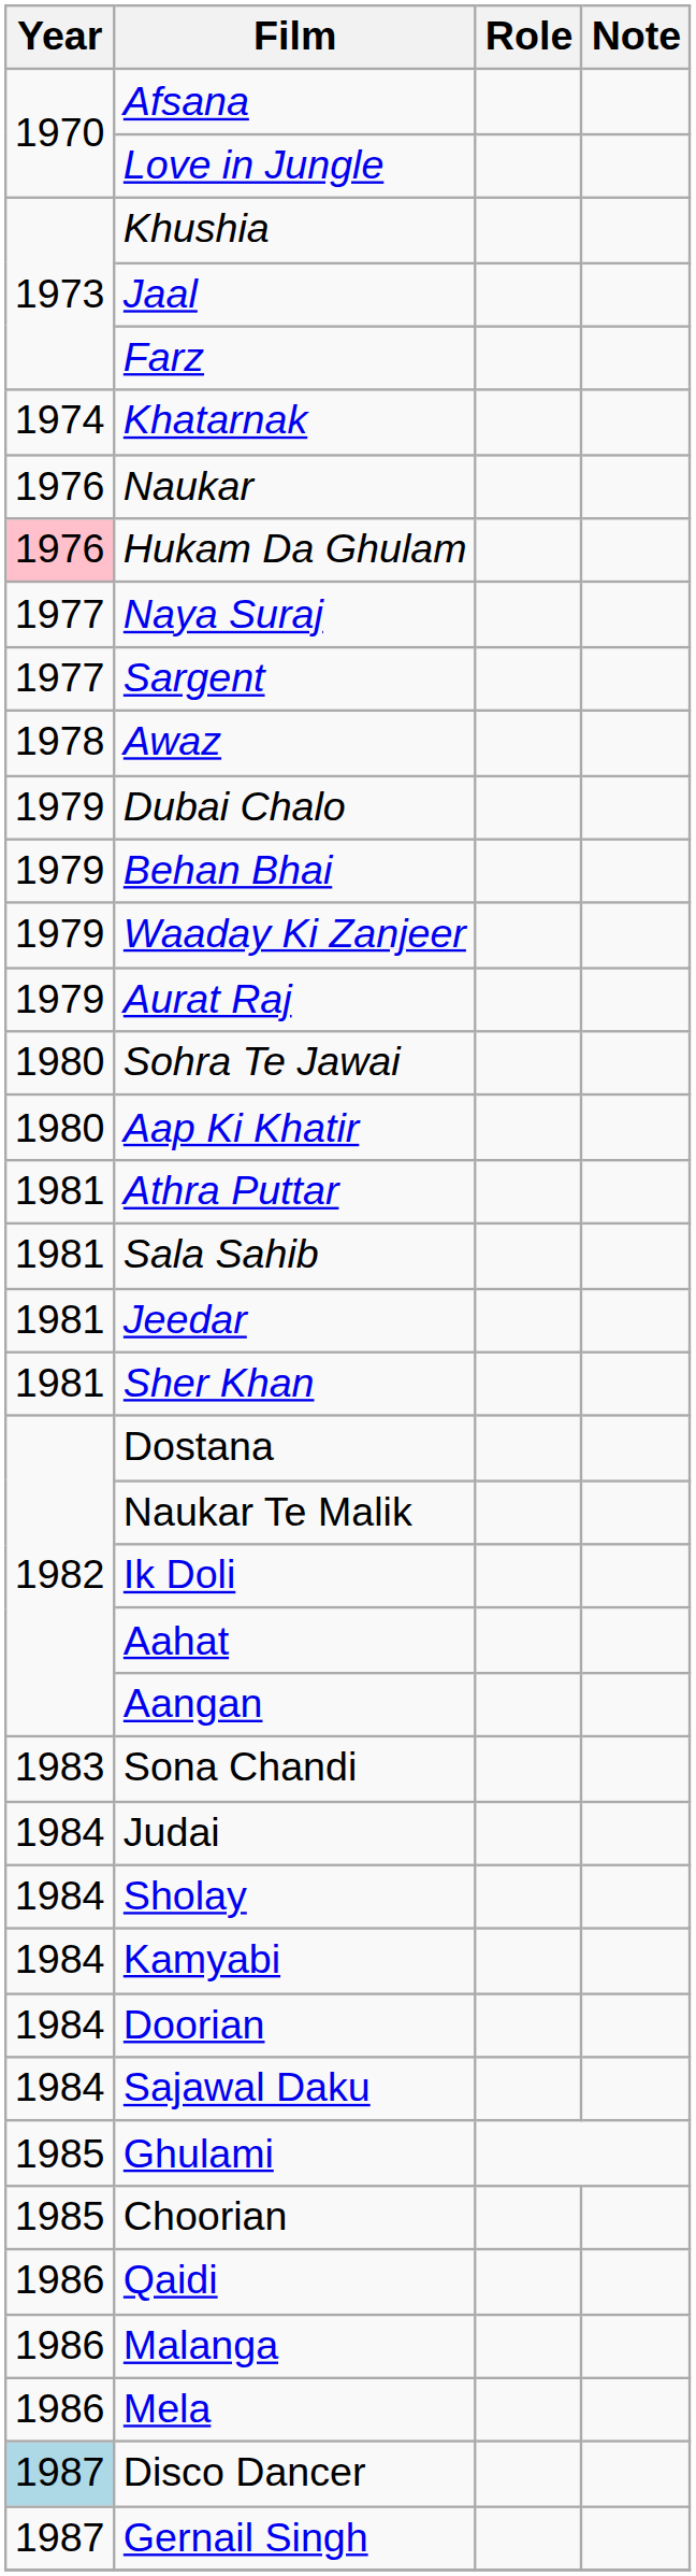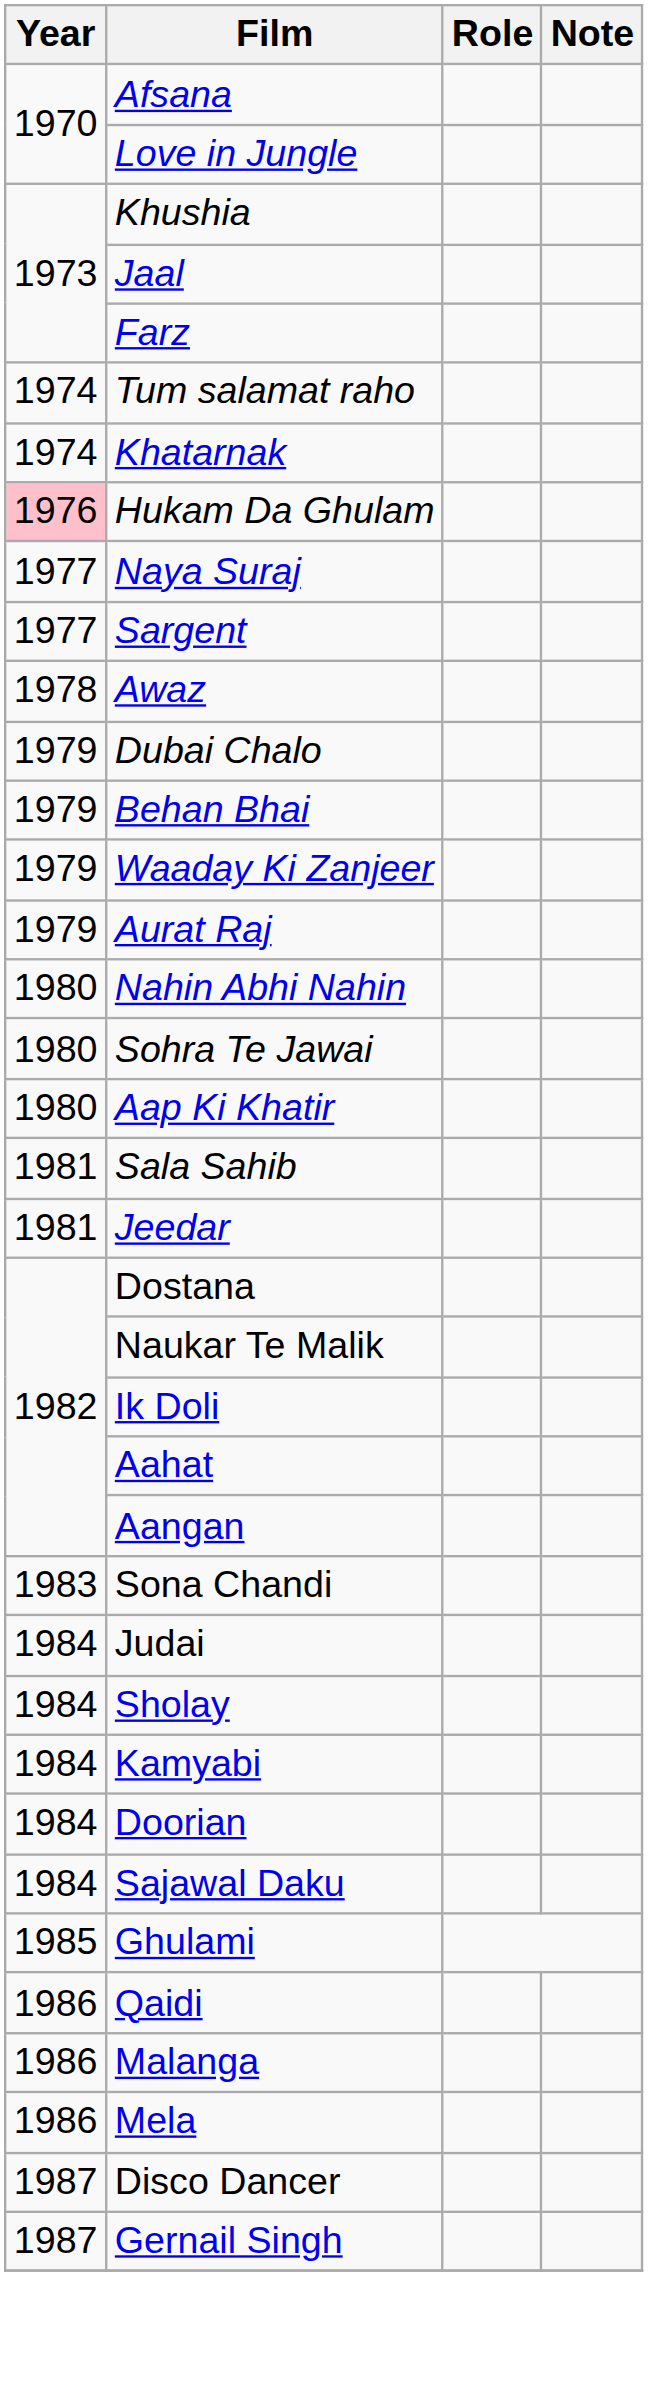 <table class="wikitable">
 <tr>
 <th>Year</th>
 <th>Film</th>
 <th>Role</th>
 <th>Note</th>
 </tr>
 <tr>
 <td rowspan=2>1970</td>
 <td><em><a href='#'>Afsana</a></em></td>
 <td></td>
 <td></td>
 </tr>
 <tr>
 <td><em><a href='#'>Love in Jungle</a></em></td>
 <td></td>
 <td></td>
 </tr>
 <tr>
 <td rowspan=3>1973</td>
 <td><em>Khushia</em></td>
 <td></td>
 <td></td>
 </tr>
 <tr>
 <td><em><a href='#'>Jaal</a></em></td>
 <td></td>
 <td></td>
 </tr>
 <tr>
 <td><em><a href='#'>Farz</a></em></td>
 <td></td>
 <td></td>
 </tr>
 <tr>
 <td>1974</td>
-<td><em><a href='#'>Khatarnak</a></em></td>
+<td><em>Tum salamat raho</em></td>
 <td></td>
 <td></td>
 </tr>
 <tr>
-<td>1976</td>
-<td><em>Naukar</em></td>
+<td>1974</td>
+<td><em><a href='#'>Khatarnak</a></em></td>
 <td></td>
 <td></td>
 </tr>
 <tr>
 <td style="background: pink;">1976</td>
 <td><em>Hukam Da Ghulam</em></td>
 <td></td>
 <td></td>
 </tr>
 <tr>
 <td>1977</td>
 <td><em><a href='#'>Naya Suraj</a></em></td>
 <td></td>
 <td></td>
 </tr>
 <tr>
 <td>1977</td>
 <td><em><a href='#'>Sargent</a></em></td>
 <td></td>
 <td></td>
 </tr>
 <tr>
 <td>1978</td>
 <td><em><a href='#'>Awaz</a></em></td>
 <td></td>
 <td></td>
 </tr>
 <tr>
 <td>1979</td>
 <td><em>Dubai Chalo</em></td>
 <td></td>
 <td></td>
 </tr>
 <tr>
 <td>1979</td>
 <td><em><a href='#'>Behan Bhai</a></em></td>
 <td></td>
 <td></td>
 </tr>
 <tr>
 <td>1979</td>
 <td><em><a href='#'>Waaday Ki Zanjeer</a></em></td>
 <td></td>
 <td></td>
 </tr>
 <tr>
 <td>1979</td>
 <td><em><a href='#'>Aurat Raj</a></em></td>
 <td></td>
 <td></td>
 </tr>
 <tr>
 <td>1980</td>
+<td><em><a href='#'>Nahin Abhi Nahin</a></em></td>
+<td></td>
+<td></td>
+</tr>
+<tr>
+<td>1980</td>
 <td><em>Sohra Te Jawai</em></td>
 <td></td>
 <td></td>
 </tr>
 <tr>
 <td>1980</td>
 <td><em><a href='#'>Aap Ki Khatir</a></em></td>
 <td></td>
 <td></td>
 </tr>
 <tr>
 <td>1981</td>
-<td><em><a href='#'>Athra Puttar</a></em></td>
-<td></td>
-<td></td>
-</tr>
-<tr>
-<td>1981</td>
 <td><em>Sala Sahib</em></td>
 <td></td>
 <td></td>
 </tr>
 <tr>
 <td>1981</td>
 <td><em><a href='#'>Jeedar</a></em></td>
-<td></td>
-<td></td>
-</tr>
-<tr>
-<td>1981</td>
-<td><em><a href='#'>Sher Khan</a></td>
 <td></td>
 <td></td>
 </tr>
 <tr>
 <td rowspan="5">1982</td>
 <td></em>Dostana<em></td>
 <td></td>
 <td></td>
 </tr>
 <tr>
 <td></em>Naukar Te Malik<em></td>
 <td></td>
 <td></td>
 </tr>
 <tr>
 <td></em><a href='#'>Ik Doli</a><em></td>
 <td></td>
 <td></td>
 </tr>
 <tr>
 <td></em><a href='#'>Aahat</a><em></td>
 <td></td>
 <td></td>
 </tr>
 <tr>
 <td></em><a href='#'>Aangan</a><em></td>
 <td></td>
 <td></td>
 </tr>
 <tr>
 <td>1983</td>
 <td></em>Sona Chandi<em></td>
 <td></td>
 <td></td>
 </tr>
 <tr>
 <td>1984</td>
 <td></em>Judai<em></td>
 <td></td>
 <td></td>
 </tr>
 <tr>
 <td>1984</td>
 <td></em><a href='#'>Sholay</a><em></td>
 <td></td>
 <td></td>
 </tr>
 <tr>
 <td>1984</td>
 <td></em><a href='#'>Kamyabi</a><em></td>
 <td></td>
 <td></td>
 </tr>
 <tr>
 <td>1984</td>
 <td></em><a href='#'>Doorian</a><em></td>
 <td></td>
 <td></td>
 </tr>
 <tr>
 <td>1984</td>
 <td></em><a href='#'>Sajawal Daku</a><em></td>
 <td></td>
 <td></td>
 </tr>
 <tr>
 <td>1985</td>
 <td></em><a href='#'>Ghulami</a><em></td>
 </tr>
 <tr>
-<td>1985</td>
-<td></em>Choorian<em></td>
-<td></td>
-<td></td>
-</tr>
-<tr>
 <td>1986</td>
 <td></em><a href='#'>Qaidi</a><em></td>
 <td></td>
 <td></td>
 </tr>
 <tr>
 <td>1986</td>
 <td><a href='#'>Malanga</a></td>
 <td></td>
 <td></td>
 </tr>
 <tr>
 <td>1986</td>
 <td></em><a href='#'>Mela</a><em></td>
 <td></td>
 <td></td>
 </tr>
 <tr>
-<td style="background: lightblue;">1987</td>
+<td>1987</td>
 <td></em>Disco Dancer<em></td>
 <td></td>
 <td></td>
 </tr>
 <tr>
 <td>1987</td>
 <td></em><a href='#'>Gernail Singh</a><em></td>
 <td></td>
 <td></td>
 </tr>
 <tr>
 </tr>
 </table>
